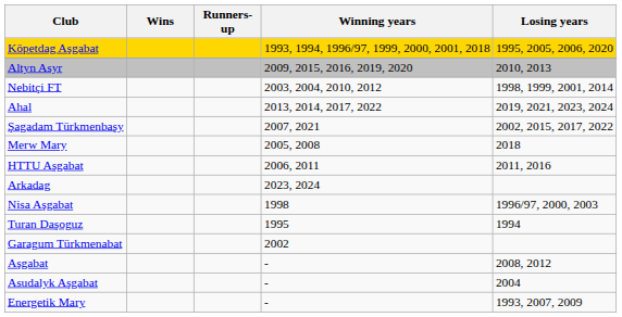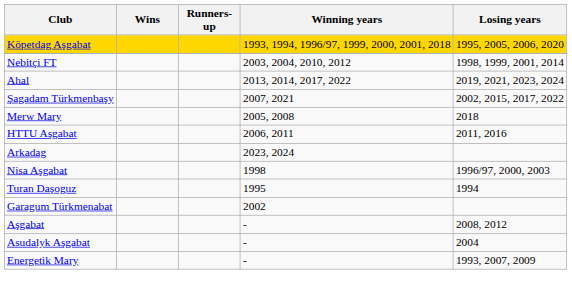 <table class=wikitable>
 <tr>
 <th>Club</th>
 <th width=80>Wins</th>
 <th width=80>Runners-up</th>
 <th>Winning years</th>
 <th>Losing years</th>
 </tr>
 <tr ! style="background:gold;">
 <td><a href='#'>Köpetdag Aşgabat</a></td>
 <td></td>
 <td></td>
 <td>1993, 1994, 1996/97, 1999, 2000, 2001, 2018</td>
 <td>1995, 2005, 2006, 2020</td>
 </tr>
 <tr>
-</tr>
-<tr ! style="background:#C0C0C0;">
-<td><a href='#'>Altyn Asyr</a></td>
-<td></td>
-<td></td>
-<td>2009, 2015, 2016, 2019, 2020</td>
-<td>2010, 2013</td>
 </tr>
 <tr>
 <td><a href='#'>Nebitçi FT</a></td>
 <td></td>
 <td></td>
 <td>2003, 2004, 2010, 2012</td>
 <td>1998, 1999, 2001, 2014</td>
 </tr>
 <tr>
 <td><a href='#'>Ahal</a></td>
 <td></td>
 <td></td>
 <td>2013, 2014, 2017, 2022</td>
 <td>2019, 2021, 2023, 2024</td>
 </tr>
 <tr>
 <td><a href='#'>Şagadam Türkmenbaşy</a></td>
 <td></td>
 <td></td>
 <td>2007, 2021</td>
 <td>2002, 2015, 2017, 2022</td>
 </tr>
 <tr>
 <td><a href='#'>Merw Mary</a></td>
 <td></td>
 <td></td>
 <td>2005, 2008</td>
 <td>2018</td>
 </tr>
 <tr>
 <td><a href='#'>HTTU Aşgabat</a></td>
 <td></td>
 <td></td>
 <td>2006, 2011</td>
 <td>2011, 2016</td>
 </tr>
 <tr>
 <td><a href='#'>Arkadag</a></td>
 <td></td>
 <td></td>
 <td>2023, 2024</td>
 <td></td>
 </tr>
 <tr>
 <td><a href='#'>Nisa Aşgabat</a></td>
 <td></td>
 <td></td>
 <td>1998</td>
 <td>1996/97, 2000, 2003</td>
 </tr>
 <tr>
 <td><a href='#'>Turan Daşoguz</a></td>
 <td></td>
 <td></td>
 <td>1995</td>
 <td>1994</td>
 </tr>
 <tr>
 <td><a href='#'>Garagum Türkmenabat</a></td>
 <td></td>
 <td></td>
 <td>2002</td>
 <td></td>
 </tr>
 <tr>
 <td><a href='#'>Aşgabat</a></td>
 <td></td>
 <td></td>
 <td>-</td>
 <td>2008, 2012</td>
 </tr>
 <tr>
 <td><a href='#'>Asudalyk Aşgabat</a></td>
 <td></td>
 <td></td>
 <td>-</td>
 <td>2004</td>
 </tr>
 <tr>
 <td><a href='#'>Energetik Mary</a></td>
 <td></td>
 <td></td>
 <td>-</td>
 <td>1993, 2007, 2009</td>
 </tr>
 </table>
